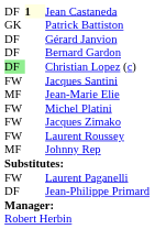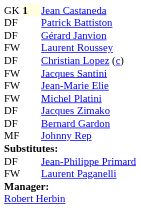 <table style="font-size: 90%" cellspacing="0" cellpadding="0" align=center>
 <tr>
 <td colspan=4></td>
 </tr>
 <tr>
 <th width=25></th>
 <th width=25></th>
 </tr>
 <tr>
-<td>DF</td>
+<td>GK</td>
 <td style="background: lightyellow;"><strong>1</strong></td>
 <td> <a href='#'>Jean Castaneda</a></td>
 </tr>
 <tr>
-<td>GK</td>
+<td>DF</td>
 <td><strong> </strong></td>
 <td> <a href='#'>Patrick Battiston</a></td>
 </tr>
 <tr>
 <td>DF</td>
 <td><strong> </strong></td>
 <td> <a href='#'>Gérard Janvion</a></td>
 </tr>
 <tr>
-<td>DF</td>
+<td>FW</td>
 <td><strong> </strong></td>
-<td> <a href='#'>Bernard Gardon</a></td>
+<td> <a href='#'>Laurent Roussey</a></td>
 <td></td>
 <td></td>
 </tr>
 <tr>
-<td style="background: lightgreen;">DF</td>
+<td>DF</td>
 <td><strong> </strong></td>
 <td> <a href='#'>Christian Lopez</a> (<a href='#'>c</a>)</td>
 </tr>
 <tr>
 <td>FW</td>
 <td><strong> </strong></td>
 <td> <a href='#'>Jacques Santini</a></td>
 </tr>
 <tr>
-<td>MF</td>
+<td>FW</td>
 <td><strong> </strong></td>
 <td> <a href='#'>Jean-Marie Elie</a></td>
 </tr>
 <tr>
 <td>FW</td>
 <td><strong> </strong></td>
 <td> <a href='#'>Michel Platini</a></td>
 </tr>
 <tr>
-<td>FW</td>
+<td>DF</td>
 <td><strong> </strong></td>
 <td> <a href='#'>Jacques Zimako</a></td>
 </tr>
 <tr>
-<td>FW</td>
+<td>DF</td>
 <td><strong> </strong></td>
-<td> <a href='#'>Laurent Roussey</a></td>
+<td> <a href='#'>Bernard Gardon</a></td>
 <td></td>
 <td></td>
 </tr>
 <tr>
 <td>MF</td>
 <td><strong> </strong></td>
 <td> <a href='#'>Johnny Rep</a></td>
 </tr>
 <tr>
 <td colspan=3><strong>Substitutes:</strong></td>
 </tr>
 <tr>
-<td>FW</td>
+<td>DF</td>
 <td><strong> </strong></td>
-<td> <a href='#'>Laurent Paganelli</a></td>
+<td> <a href='#'>Jean-Philippe Primard</a></td>
 <td></td>
 <td></td>
 </tr>
 <tr>
-<td>DF</td>
+<td>FW</td>
 <td><strong> </strong></td>
-<td> <a href='#'>Jean-Philippe Primard</a></td>
+<td> <a href='#'>Laurent Paganelli</a></td>
 <td></td>
 <td></td>
 </tr>
 <tr>
 <td colspan=3><strong>Manager:</strong></td>
 </tr>
 <tr>
 <td colspan=4> <a href='#'>Robert Herbin</a></td>
 </tr>
 </table>
